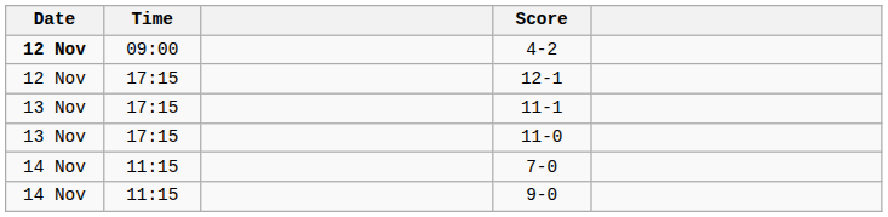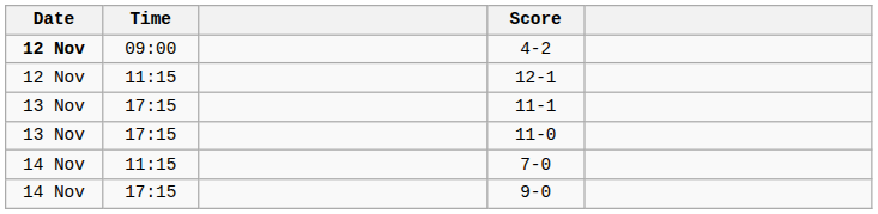 <table class="wikitable" style="text-align: center; font-size:90% ">
 <tr>
 <th width="60">Date</th>
 <th width="60">Time</th>
 <th align="right" width="190"></th>
 <th width="60">Score</th>
 <th align="left" width="190"></th>
 </tr>
 <tr>
 <td><strong>12 Nov</strong></td>
 <td>09:00</td>
 <td align=right></td>
 <td align=center>4-2</td>
 <td align=left></td>
 </tr>
 <tr>
 <td>12 Nov</td>
-<td>17:15</td>
+<td>11:15</td>
 <td align=right></td>
 <td align=center>12-1</td>
 <td align=left></td>
 </tr>
 <tr>
 <td>13 Nov</td>
 <td>17:15</td>
 <td align=right></td>
 <td align=center>11-1</td>
 <td align=left></td>
 </tr>
 <tr>
 <td>13 Nov</td>
 <td>17:15</td>
 <td align=right></td>
 <td align=center>11-0</td>
 <td align=left></td>
 </tr>
 <tr>
 <td>14 Nov</td>
 <td>11:15</td>
 <td align=right></td>
 <td align=center>7-0</td>
 <td align=left></td>
 </tr>
 <tr>
 <td>14 Nov</td>
-<td>11:15</td>
+<td>17:15</td>
 <td align=right></td>
 <td align=center>9-0</td>
 <td align=left></td>
 </tr>
 </table>
